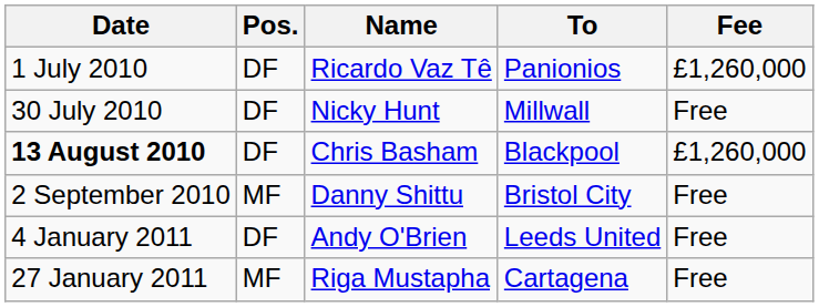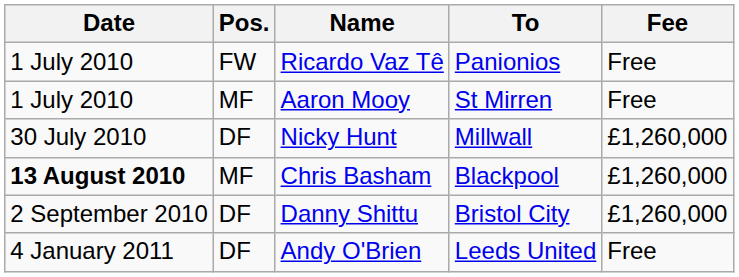 <table class="wikitable">
 <tr>
 <th>Date</th>
 <th>Pos.</th>
 <th>Name</th>
 <th>To</th>
 <th>Fee</th>
 </tr>
 <tr>
 <td>1 July 2010</td>
-<td>DF</td>
+<td>FW</td>
 <td><a href='#'>Ricardo Vaz Tê</a></td>
 <td><a href='#'>Panionios</a></td>
-<td>£1,260,000</td>
+<td>Free</td>
+</tr>
+<tr>
+<td>1 July 2010</td>
+<td>MF</td>
+<td><a href='#'>Aaron Mooy</a></td>
+<td><a href='#'>St Mirren</a></td>
+<td>Free</td>
 </tr>
 <tr>
 <td>30 July 2010</td>
 <td>DF</td>
 <td><a href='#'>Nicky Hunt</a></td>
 <td><a href='#'>Millwall</a></td>
-<td>Free</td>
+<td>£1,260,000</td>
 </tr>
 <tr>
 <td><strong>13 August 2010</strong></td>
-<td>DF</td>
+<td>MF</td>
 <td><a href='#'>Chris Basham</a></td>
 <td><a href='#'>Blackpool</a></td>
 <td>£1,260,000</td>
 </tr>
 <tr>
 <td>2 September 2010</td>
-<td>MF</td>
+<td>DF</td>
 <td><a href='#'>Danny Shittu</a></td>
 <td><a href='#'>Bristol City</a></td>
-<td>Free</td>
+<td>£1,260,000</td>
 </tr>
 <tr>
 <td>4 January 2011</td>
 <td>DF</td>
 <td><a href='#'>Andy O'Brien</a></td>
 <td><a href='#'>Leeds United</a></td>
 <td>Free</td>
 </tr>
-<tr>
-<td>27 January 2011</td>
-<td>MF</td>
-<td><a href='#'>Riga Mustapha</a></td>
-<td><a href='#'>Cartagena</a></td>
-<td>Free</td>
-</tr>
 </table>
